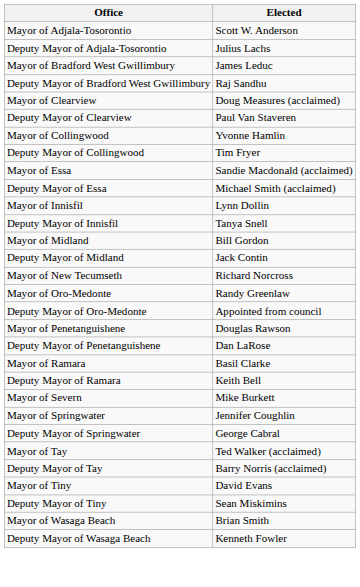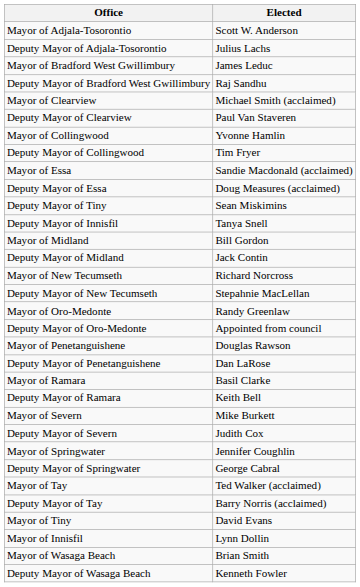 <table class="wikitable">
 <tr>
 <th>Office</th>
 <th>Elected</th>
 </tr>
 <tr>
 <td>Mayor of Adjala-Tosorontio</td>
 <td>Scott W. Anderson</td>
 </tr>
 <tr>
 <td>Deputy Mayor of Adjala-Tosorontio</td>
 <td>Julius Lachs</td>
 </tr>
 <tr>
 <td>Mayor of Bradford West Gwillimbury</td>
 <td>James Leduc</td>
 </tr>
 <tr>
 <td>Deputy Mayor of Bradford West Gwillimbury</td>
 <td>Raj Sandhu</td>
 </tr>
 <tr>
 <td>Mayor of Clearview</td>
-<td>Doug Measures (acclaimed)</td>
+<td>Michael Smith (acclaimed)</td>
 </tr>
 <tr>
 <td>Deputy Mayor of Clearview</td>
 <td>Paul Van Staveren</td>
 </tr>
 <tr>
 <td>Mayor of Collingwood</td>
 <td>Yvonne Hamlin</td>
 </tr>
 <tr>
 <td>Deputy Mayor of Collingwood</td>
 <td>Tim Fryer</td>
 </tr>
 <tr>
 <td>Mayor of Essa</td>
 <td>Sandie Macdonald (acclaimed)</td>
 </tr>
 <tr>
 <td>Deputy Mayor of Essa</td>
-<td>Michael Smith (acclaimed)</td>
+<td>Doug Measures (acclaimed)</td>
 </tr>
 <tr>
-<td>Mayor of Innisfil</td>
-<td>Lynn Dollin</td>
+<td>Deputy Mayor of Tiny</td>
+<td>Sean Miskimins</td>
 </tr>
 <tr>
 <td>Deputy Mayor of Innisfil</td>
 <td>Tanya Snell</td>
 </tr>
 <tr>
 <td>Mayor of Midland</td>
 <td>Bill Gordon</td>
 </tr>
 <tr>
 <td>Deputy Mayor of Midland</td>
 <td>Jack Contin</td>
 </tr>
 <tr>
 <td>Mayor of New Tecumseth</td>
 <td>Richard Norcross</td>
+</tr>
+<tr>
+<td>Deputy Mayor of New Tecumseth</td>
+<td>Stepahnie MacLellan</td>
 </tr>
 <tr>
 <td>Mayor of Oro-Medonte</td>
 <td>Randy Greenlaw</td>
 </tr>
 <tr>
 <td>Deputy Mayor of Oro-Medonte</td>
 <td>Appointed from council</td>
 </tr>
 <tr>
 <td>Mayor of Penetanguishene</td>
 <td>Douglas Rawson</td>
 </tr>
 <tr>
 <td>Deputy Mayor of Penetanguishene</td>
 <td>Dan LaRose</td>
 </tr>
 <tr>
 <td>Mayor of Ramara</td>
 <td>Basil Clarke</td>
 </tr>
 <tr>
 <td>Deputy Mayor of Ramara</td>
 <td>Keith Bell</td>
 </tr>
 <tr>
 <td>Mayor of Severn</td>
 <td>Mike Burkett</td>
 </tr>
 <tr>
+<td>Deputy Mayor of Severn</td>
+<td>Judith Cox</td>
+</tr>
+<tr>
 <td>Mayor of Springwater</td>
 <td>Jennifer Coughlin</td>
 </tr>
 <tr>
 <td>Deputy Mayor of Springwater</td>
 <td>George Cabral</td>
 </tr>
 <tr>
 <td>Mayor of Tay</td>
 <td>Ted Walker (acclaimed)</td>
 </tr>
 <tr>
 <td>Deputy Mayor of Tay</td>
 <td>Barry Norris (acclaimed)</td>
 </tr>
 <tr>
 <td>Mayor of Tiny</td>
 <td>David Evans</td>
 </tr>
 <tr>
-<td>Deputy Mayor of Tiny</td>
-<td>Sean Miskimins</td>
+<td>Mayor of Innisfil</td>
+<td>Lynn Dollin</td>
 </tr>
 <tr>
 <td>Mayor of Wasaga Beach</td>
 <td>Brian Smith</td>
 </tr>
 <tr>
 <td>Deputy Mayor of Wasaga Beach</td>
 <td>Kenneth Fowler</td>
 </tr>
 </table>
